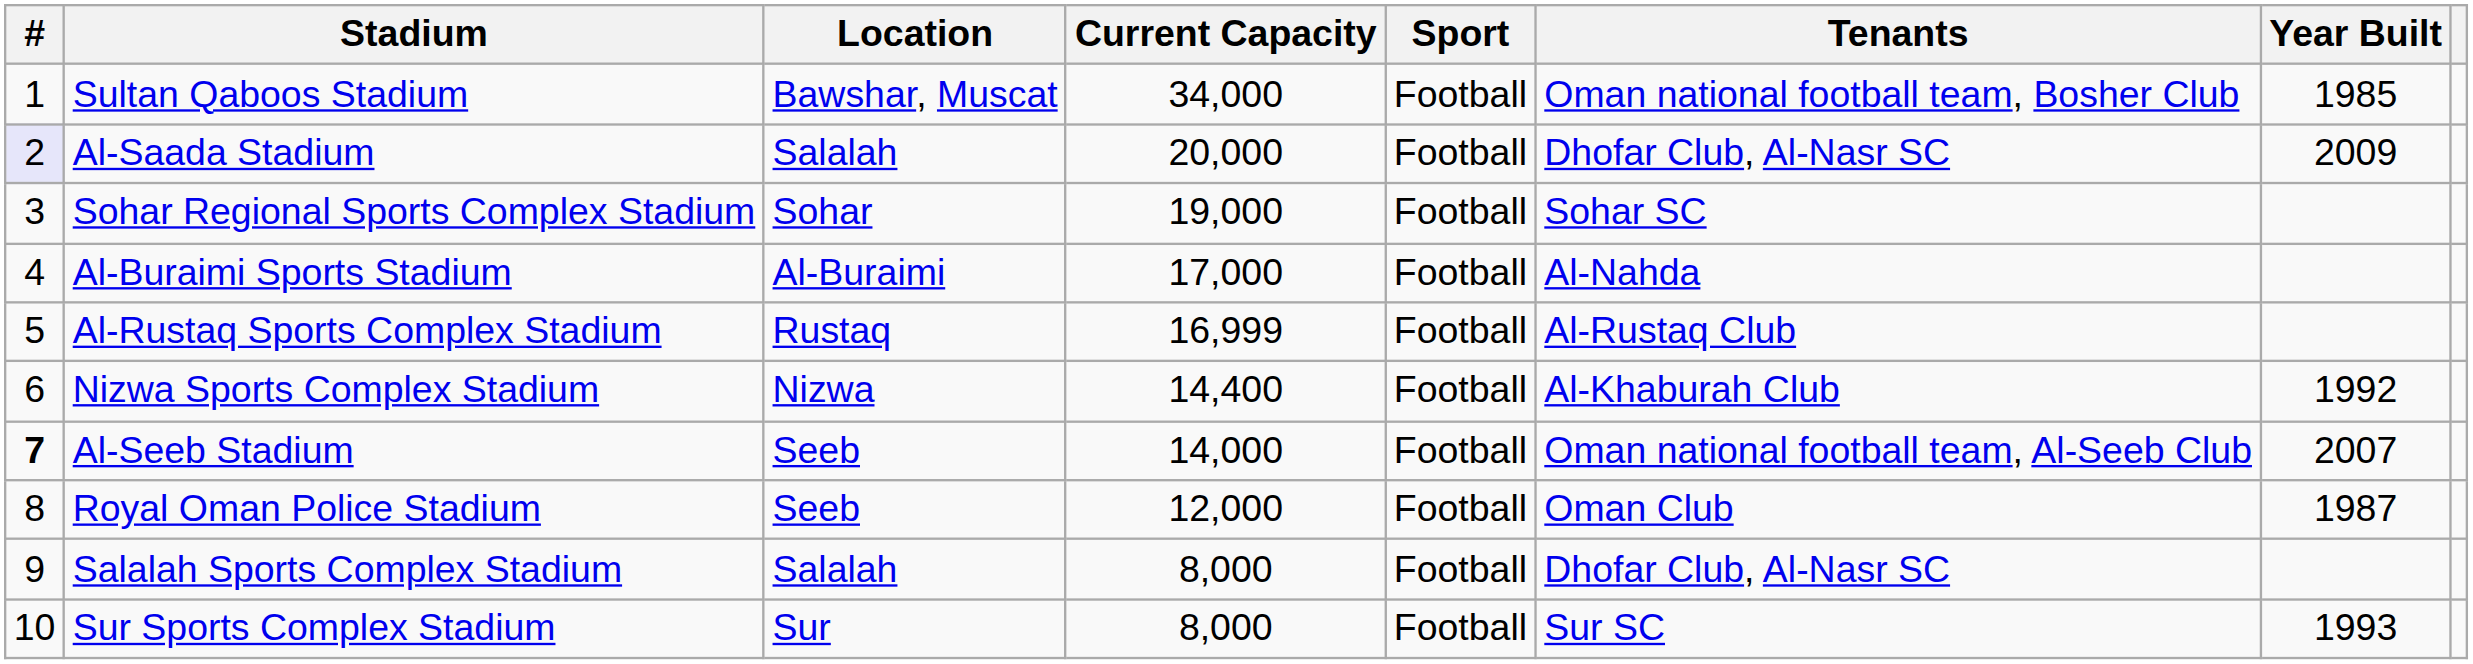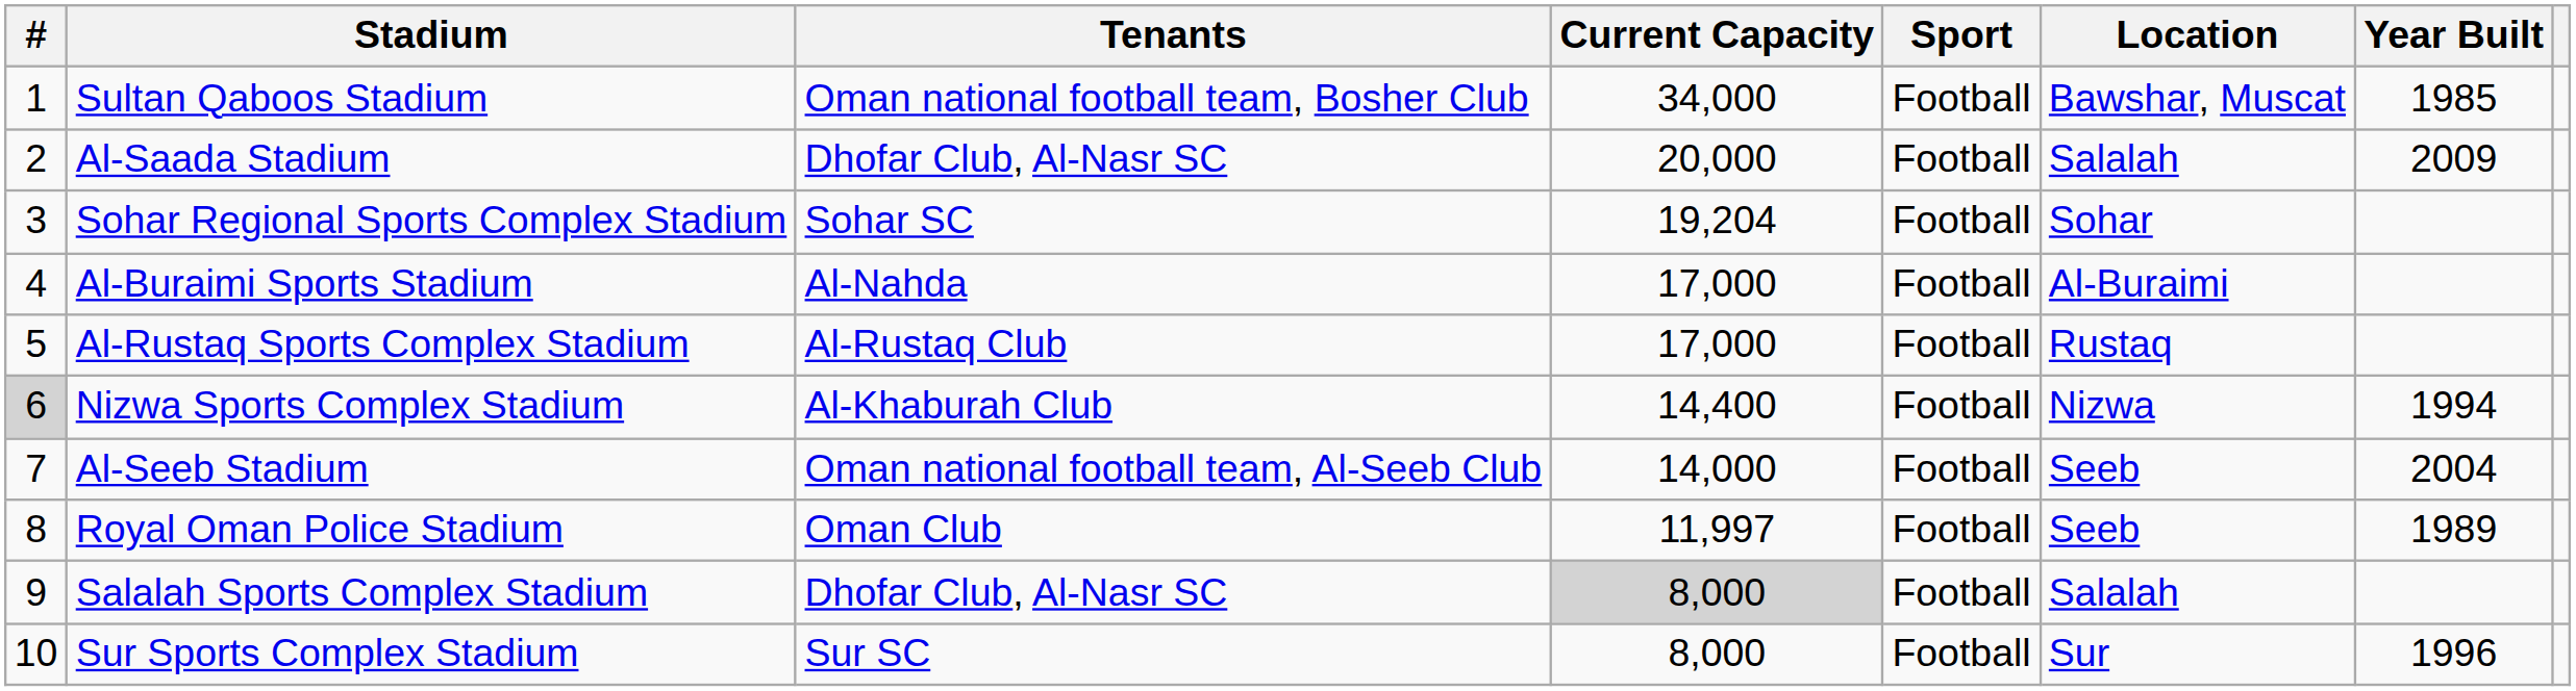 <table class="wikitable sortable">
 <tr>
 <th>#</th>
 <th class="unsortable">Stadium</th>
-<th>Location</th>
+<th>Tenants</th>
 <th>Current Capacity</th>
 <th>Sport</th>
-<th>Tenants</th>
+<th>Location</th>
 <th>Year Built</th>
 <th></th>
 </tr>
 <tr>
 <td style="text-align:center;">1</td>
 <td><a href='#'>Sultan Qaboos Stadium</a></td>
-<td><a href='#'>Bawshar</a>, <a href='#'>Muscat</a></td>
+<td><a href='#'>Oman national football team</a>, <a href='#'>Bosher Club</a></td>
 <td style="text-align:center;">34,000</td>
 <td>Football</td>
-<td><a href='#'>Oman national football team</a>, <a href='#'>Bosher Club</a></td>
+<td><a href='#'>Bawshar</a>, <a href='#'>Muscat</a></td>
 <td style="text-align:center;">1985</td>
 <td style="text-align:center;"></td>
 </tr>
 <tr>
-<td style="background: lavender; text-align:center;">2</td>
+<td style="text-align:center;">2</td>
 <td><a href='#'>Al-Saada Stadium</a></td>
-<td><a href='#'>Salalah</a></td>
+<td><a href='#'>Dhofar Club</a>, <a href='#'>Al-Nasr SC</a></td>
 <td style="text-align:center;">20,000</td>
 <td>Football</td>
-<td><a href='#'>Dhofar Club</a>, <a href='#'>Al-Nasr SC</a></td>
+<td><a href='#'>Salalah</a></td>
 <td style="text-align:center;">2009</td>
 <td style="text-align:center;"></td>
 </tr>
 <tr>
 <td style="text-align:center;">3</td>
 <td><a href='#'>Sohar Regional Sports Complex Stadium</a></td>
+<td><a href='#'>Sohar SC</a></td>
+<td style="text-align:center;">19,204</td>
+<td>Football</td>
 <td><a href='#'>Sohar</a></td>
-<td style="text-align:center;">19,000</td>
-<td>Football</td>
-<td><a href='#'>Sohar SC</a></td>
 <td style="text-align:center;"></td>
 <td style="text-align:center;"></td>
 </tr>
 <tr>
 <td style="text-align:center;">4</td>
 <td><a href='#'>Al-Buraimi Sports Stadium</a></td>
-<td><a href='#'>Al-Buraimi</a></td>
+<td><a href='#'>Al-Nahda</a></td>
 <td style="text-align:center;">17,000</td>
 <td>Football</td>
-<td><a href='#'>Al-Nahda</a></td>
+<td><a href='#'>Al-Buraimi</a></td>
 <td style="text-align:center;"></td>
 <td style="text-align:center;"></td>
 </tr>
 <tr>
 <td style="text-align:center;">5</td>
 <td><a href='#'>Al-Rustaq Sports Complex Stadium</a></td>
+<td><a href='#'>Al-Rustaq Club</a></td>
+<td style="text-align:center;">17,000</td>
+<td>Football</td>
 <td><a href='#'>Rustaq</a></td>
-<td style="text-align:center;">16,999</td>
-<td>Football</td>
-<td><a href='#'>Al-Rustaq Club</a></td>
 <td style="text-align:center;"></td>
 <td style="text-align:center;"></td>
 </tr>
 <tr>
-<td style="text-align:center;">6</td>
+<td style="background: lightgrey; text-align:center;">6</td>
 <td><a href='#'>Nizwa Sports Complex Stadium</a></td>
-<td><a href='#'>Nizwa</a></td>
+<td><a href='#'>Al-Khaburah Club</a></td>
 <td style="text-align:center;">14,400</td>
 <td>Football</td>
-<td><a href='#'>Al-Khaburah Club</a></td>
-<td style="text-align:center;">1992</td>
+<td><a href='#'>Nizwa</a></td>
+<td style="text-align:center;">1994</td>
 <td style="text-align:center;"></td>
 </tr>
 <tr>
-<td style="text-align:center;"><strong>7</strong></td>
+<td style="text-align:center;">7</td>
 <td><a href='#'>Al-Seeb Stadium</a></td>
-<td><a href='#'>Seeb</a></td>
+<td><a href='#'>Oman national football team</a>, <a href='#'>Al-Seeb Club</a></td>
 <td style="text-align:center;">14,000</td>
 <td>Football</td>
-<td><a href='#'>Oman national football team</a>, <a href='#'>Al-Seeb Club</a></td>
-<td style="text-align:center;">2007</td>
+<td><a href='#'>Seeb</a></td>
+<td style="text-align:center;">2004</td>
 <td style="text-align:center;"></td>
 </tr>
 <tr>
 <td style="text-align:center;">8</td>
 <td><a href='#'>Royal Oman Police Stadium</a></td>
+<td><a href='#'>Oman Club</a></td>
+<td style="text-align:center;">11,997</td>
+<td>Football</td>
 <td><a href='#'>Seeb</a></td>
-<td style="text-align:center;">12,000</td>
-<td>Football</td>
-<td><a href='#'>Oman Club</a></td>
-<td style="text-align:center;">1987</td>
+<td style="text-align:center;">1989</td>
 <td style="text-align:center;"></td>
 </tr>
 <tr>
 <td style="text-align:center;">9</td>
 <td><a href='#'>Salalah Sports Complex Stadium</a></td>
+<td><a href='#'>Dhofar Club</a>, <a href='#'>Al-Nasr SC</a></td>
+<td style="background: lightgrey; text-align:center;">8,000</td>
+<td>Football</td>
 <td><a href='#'>Salalah</a></td>
-<td style="text-align:center;">8,000</td>
-<td>Football</td>
-<td><a href='#'>Dhofar Club</a>, <a href='#'>Al-Nasr SC</a></td>
 <td style="text-align:center;"></td>
 <td style="text-align:center;"></td>
 </tr>
 <tr>
 <td style="text-align:center;">10</td>
 <td><a href='#'>Sur Sports Complex Stadium</a></td>
-<td><a href='#'>Sur</a></td>
+<td><a href='#'>Sur SC</a></td>
 <td style="text-align:center;">8,000</td>
 <td>Football</td>
-<td><a href='#'>Sur SC</a></td>
-<td style="text-align:center;">1993</td>
+<td><a href='#'>Sur</a></td>
+<td style="text-align:center;">1996</td>
 <td style="text-align:center;"></td>
 </tr>
 </table>
